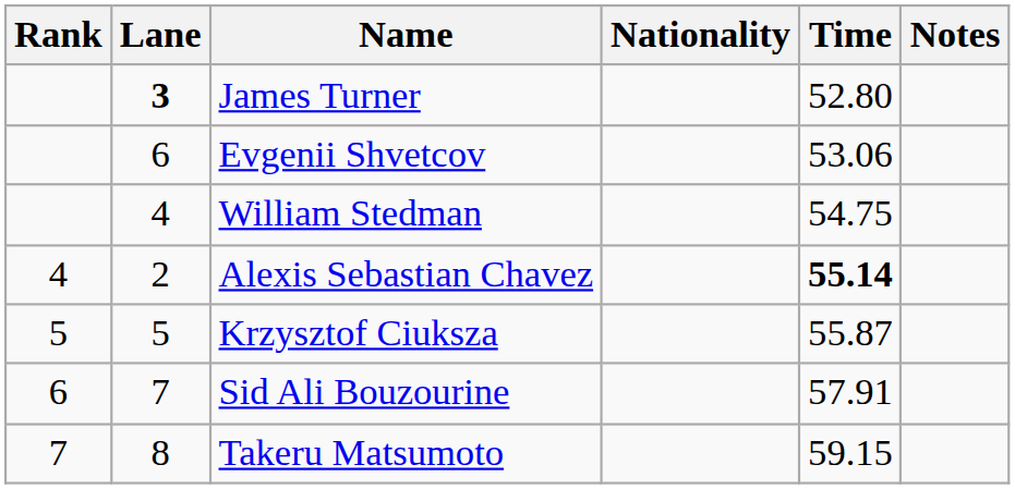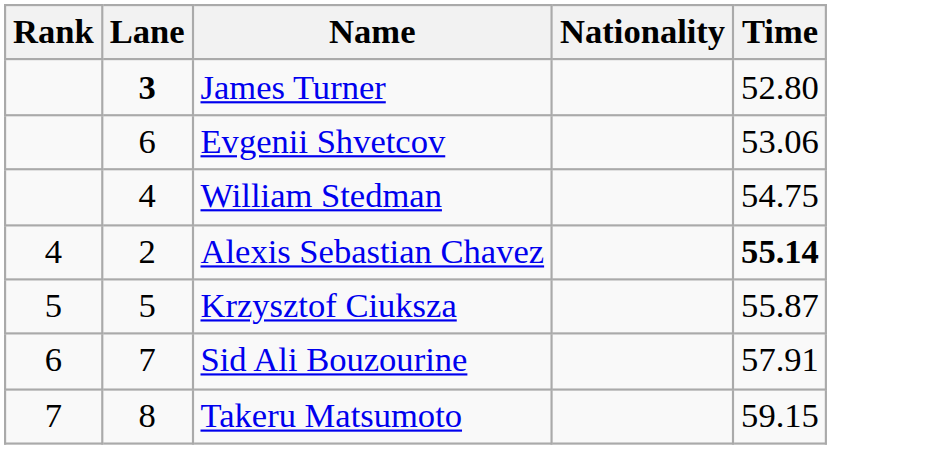 <table class="wikitable sortable" style="text-align:center">
 <tr>
 <th>Rank</th>
 <th>Lane</th>
 <th>Name</th>
 <th>Nationality</th>
 <th>Time</th>
-<th>Notes</th>
 </tr>
 <tr>
 <td></td>
 <td><strong>3</strong></td>
 <td align="left"><a href='#'>James Turner</a></td>
 <td align="left"></td>
 <td>52.80</td>
-<td></td>
 </tr>
 <tr>
 <td></td>
 <td>6</td>
 <td align="left"><a href='#'>Evgenii Shvetcov</a></td>
 <td align="left"></td>
 <td>53.06</td>
-<td></td>
 </tr>
 <tr>
 <td></td>
 <td>4</td>
 <td align="left"><a href='#'>William Stedman</a></td>
 <td align="left"></td>
 <td>54.75</td>
-<td></td>
 </tr>
 <tr>
 <td>4</td>
 <td>2</td>
 <td align="left"><a href='#'>Alexis Sebastian Chavez</a></td>
 <td align="left"></td>
 <td><strong>55.14</strong></td>
-<td></td>
 </tr>
 <tr>
 <td>5</td>
 <td>5</td>
 <td align="left"><a href='#'>Krzysztof Ciuksza</a></td>
 <td align="left"></td>
 <td>55.87</td>
-<td></td>
 </tr>
 <tr>
 <td>6</td>
 <td>7</td>
 <td align="left"><a href='#'>Sid Ali Bouzourine</a></td>
 <td align="left"></td>
 <td>57.91</td>
-<td></td>
 </tr>
 <tr>
 <td>7</td>
 <td>8</td>
 <td align="left"><a href='#'>Takeru Matsumoto</a></td>
 <td align="left"></td>
 <td>59.15</td>
-<td></td>
 </tr>
 </table>
